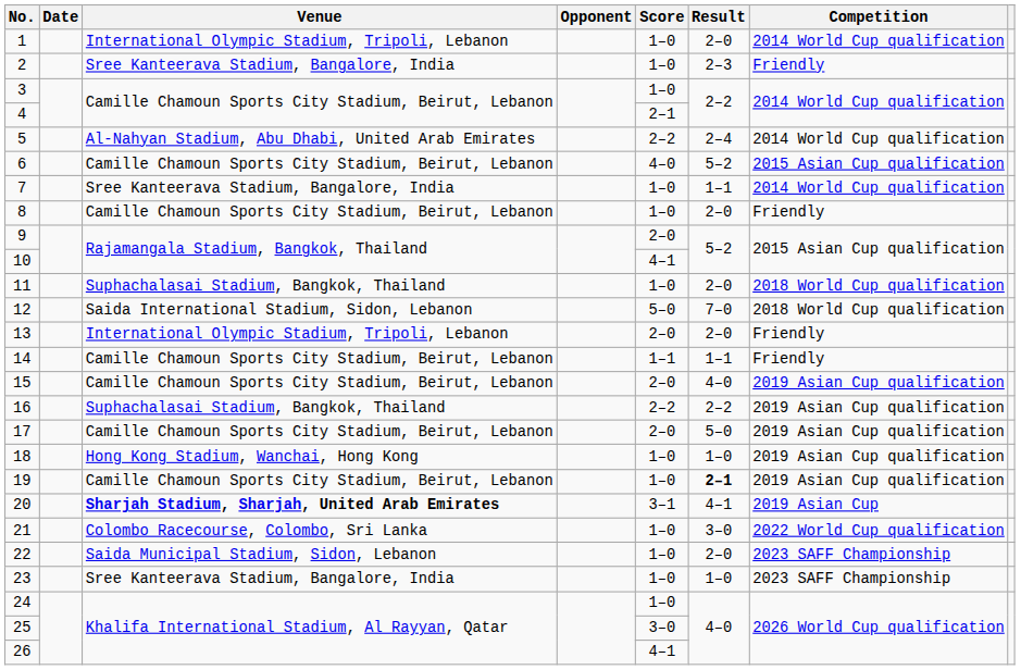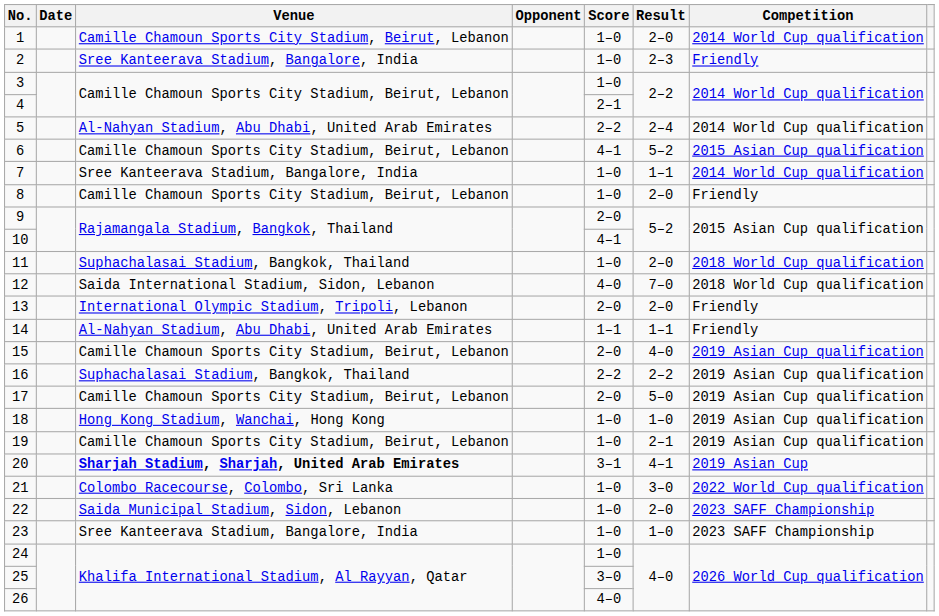 <table class="wikitable plainrowheaders sortable">
 <tr>
 <th scope=col>No.</th>
 <th scope=col>Date</th>
 <th scope=col>Venue</th>
 <th scope=col>Opponent</th>
 <th scope=col>Score</th>
 <th scope=col>Result</th>
 <th scope=col>Competition</th>
 <th scope=col class="unsortable"></th>
 </tr>
 <tr>
 <td align="center">1</td>
 <td></td>
-<td><a href='#'>International Olympic Stadium</a>, <a href='#'>Tripoli</a>, Lebanon</td>
+<td><a href='#'>Camille Chamoun Sports City Stadium</a>, <a href='#'>Beirut</a>, Lebanon</td>
 <td></td>
 <td align="center">1–0</td>
 <td align="center">2–0</td>
 <td><a href='#'>2014 World Cup qualification</a></td>
 <td></td>
 </tr>
 <tr>
 <td align="center">2</td>
 <td></td>
 <td><a href='#'>Sree Kanteerava Stadium</a>, <a href='#'>Bangalore</a>, India</td>
 <td></td>
 <td align="center">1–0 </td>
 <td align="center">2–3</td>
 <td><a href='#'>Friendly</a></td>
 <td></td>
 </tr>
 <tr>
 <td align="center">3</td>
 <td rowspan="2"></td>
 <td rowspan="2">Camille Chamoun Sports City Stadium, Beirut, Lebanon</td>
 <td rowspan="2"></td>
 <td align="center">1–0 </td>
 <td rowspan="2" style="text-align:center">2–2</td>
 <td rowspan="2"><a href='#'>2014 World Cup qualification</a></td>
 <td rowspan="2"></td>
 </tr>
 <tr>
 <td align="center">4</td>
 <td align="center">2–1</td>
 </tr>
 <tr>
 <td align="center">5</td>
 <td></td>
 <td><a href='#'>Al-Nahyan Stadium</a>, <a href='#'>Abu Dhabi</a>, United Arab Emirates</td>
 <td></td>
 <td align="center">2–2</td>
 <td align="center">2–4</td>
 <td>2014 World Cup qualification</td>
 <td></td>
 </tr>
 <tr>
 <td align="center">6</td>
 <td></td>
 <td>Camille Chamoun Sports City Stadium, Beirut, Lebanon</td>
 <td></td>
-<td align="center">4–0</td>
+<td align="center">4–1</td>
 <td align="center">5–2</td>
 <td><a href='#'>2015 Asian Cup qualification</a></td>
 <td></td>
 </tr>
 <tr>
 <td align="center">7</td>
 <td></td>
 <td>Sree Kanteerava Stadium, Bangalore, India</td>
 <td></td>
 <td align="center">1–0</td>
 <td align="center">1–1</td>
 <td><a href='#'>2014 World Cup qualification</a></td>
 <td></td>
 </tr>
 <tr>
 <td align="center">8</td>
 <td></td>
 <td>Camille Chamoun Sports City Stadium, Beirut, Lebanon</td>
 <td></td>
 <td align="center">1–0</td>
 <td align="center">2–0</td>
 <td>Friendly</td>
 <td></td>
 </tr>
 <tr>
 <td align="center">9</td>
 <td rowspan="2"></td>
 <td rowspan="2"><a href='#'>Rajamangala Stadium</a>, <a href='#'>Bangkok</a>, Thailand</td>
 <td rowspan="2"></td>
 <td align="center">2–0</td>
 <td rowspan="2" style="text-align:center">5–2</td>
 <td rowspan="2">2015 Asian Cup qualification</td>
 <td rowspan="2"></td>
 </tr>
 <tr>
 <td align="center">10</td>
 <td align="center">4–1</td>
 </tr>
 <tr>
 <td align="center">11</td>
 <td></td>
 <td><a href='#'>Suphachalasai Stadium</a>, Bangkok, Thailand</td>
 <td></td>
 <td align="center">1–0</td>
 <td align="center">2–0</td>
 <td><a href='#'>2018 World Cup qualification</a></td>
 <td></td>
 </tr>
 <tr>
 <td align="center">12</td>
 <td></td>
 <td>Saida International Stadium, Sidon, Lebanon</td>
 <td></td>
-<td align="center">5–0</td>
+<td align="center">4–0</td>
 <td align="center">7–0</td>
 <td>2018 World Cup qualification</td>
 <td></td>
 </tr>
 <tr>
 <td align="center">13</td>
 <td></td>
 <td><a href='#'>International Olympic Stadium</a>, <a href='#'>Tripoli</a>, Lebanon</td>
 <td></td>
 <td align="center">2–0 </td>
 <td align="center">2–0</td>
 <td>Friendly</td>
 <td></td>
 </tr>
 <tr>
 <td align="center">14</td>
 <td></td>
-<td>Camille Chamoun Sports City Stadium, Beirut, Lebanon</td>
+<td><a href='#'>Al-Nahyan Stadium</a>, <a href='#'>Abu Dhabi</a>, United Arab Emirates</td>
 <td></td>
 <td align="center">1–1</td>
 <td align="center">1–1</td>
 <td>Friendly</td>
 <td></td>
 </tr>
 <tr>
 <td align="center">15</td>
 <td></td>
 <td>Camille Chamoun Sports City Stadium, Beirut, Lebanon</td>
 <td></td>
 <td align="center">2–0</td>
 <td align="center">4–0</td>
 <td><a href='#'>2019 Asian Cup qualification</a></td>
 <td></td>
 </tr>
 <tr>
 <td align="center">16</td>
 <td></td>
 <td><a href='#'>Suphachalasai Stadium</a>, Bangkok, Thailand</td>
 <td></td>
 <td align="center">2–2</td>
 <td align="center">2–2</td>
 <td>2019 Asian Cup qualification</td>
 <td></td>
 </tr>
 <tr>
 <td align="center">17</td>
 <td></td>
 <td>Camille Chamoun Sports City Stadium, Beirut, Lebanon</td>
 <td></td>
 <td align="center">2–0</td>
 <td align="center">5–0</td>
 <td>2019 Asian Cup qualification</td>
 <td></td>
 </tr>
 <tr>
 <td align="center">18</td>
 <td></td>
 <td><a href='#'>Hong Kong Stadium</a>, <a href='#'>Wanchai</a>, Hong Kong</td>
 <td></td>
 <td align="center">1–0 </td>
 <td align="center">1–0</td>
 <td>2019 Asian Cup qualification</td>
 <td></td>
 </tr>
 <tr>
 <td align="center">19</td>
 <td></td>
 <td>Camille Chamoun Sports City Stadium, Beirut, Lebanon</td>
 <td></td>
 <td align="center">1–0 </td>
-<td align="center"><strong>2–1</strong></td>
+<td align="center">2–1</td>
 <td>2019 Asian Cup qualification</td>
 <td></td>
 </tr>
 <tr>
 <td align="center">20</td>
 <td></td>
 <td><strong><a href='#'>Sharjah Stadium</a>, <a href='#'>Sharjah</a>, United Arab Emirates</strong></td>
 <td></td>
 <td align="center">3–1 </td>
 <td align="center">4–1</td>
 <td><a href='#'>2019 Asian Cup</a></td>
 <td></td>
 </tr>
 <tr>
 <td align="center">21</td>
 <td></td>
 <td><a href='#'>Colombo Racecourse</a>, <a href='#'>Colombo</a>, Sri Lanka</td>
 <td></td>
 <td align="center">1–0 </td>
 <td align="center">3–0</td>
 <td><a href='#'>2022 World Cup qualification</a></td>
 <td></td>
 </tr>
 <tr>
 <td align="center">22</td>
 <td></td>
 <td><a href='#'>Saida Municipal Stadium</a>, <a href='#'>Sidon</a>, Lebanon</td>
 <td></td>
 <td align="center">1–0</td>
 <td align="center">2–0</td>
 <td><a href='#'>2023 SAFF Championship</a></td>
 <td></td>
 </tr>
 <tr>
 <td align="center">23</td>
 <td></td>
 <td>Sree Kanteerava Stadium, Bangalore, India</td>
 <td></td>
 <td align="center">1–0</td>
 <td align="center">1–0</td>
 <td>2023 SAFF Championship</td>
 <td></td>
 </tr>
 <tr>
 <td align="center">24</td>
 <td rowspan="3"></td>
 <td rowspan="3"><a href='#'>Khalifa International Stadium</a>, <a href='#'>Al Rayyan</a>, Qatar</td>
 <td rowspan="3"></td>
 <td align="center">1–0 </td>
 <td rowspan="3" style="text-align:center">4–0</td>
 <td rowspan="3"><a href='#'>2026 World Cup qualification</a></td>
 <td rowspan="3"></td>
 </tr>
 <tr>
 <td align="center">25</td>
 <td align="center">3–0</td>
 </tr>
 <tr>
 <td align="center">26</td>
-<td align="center">4–1</td>
+<td align="center">4–0</td>
 </tr>
 </table>
